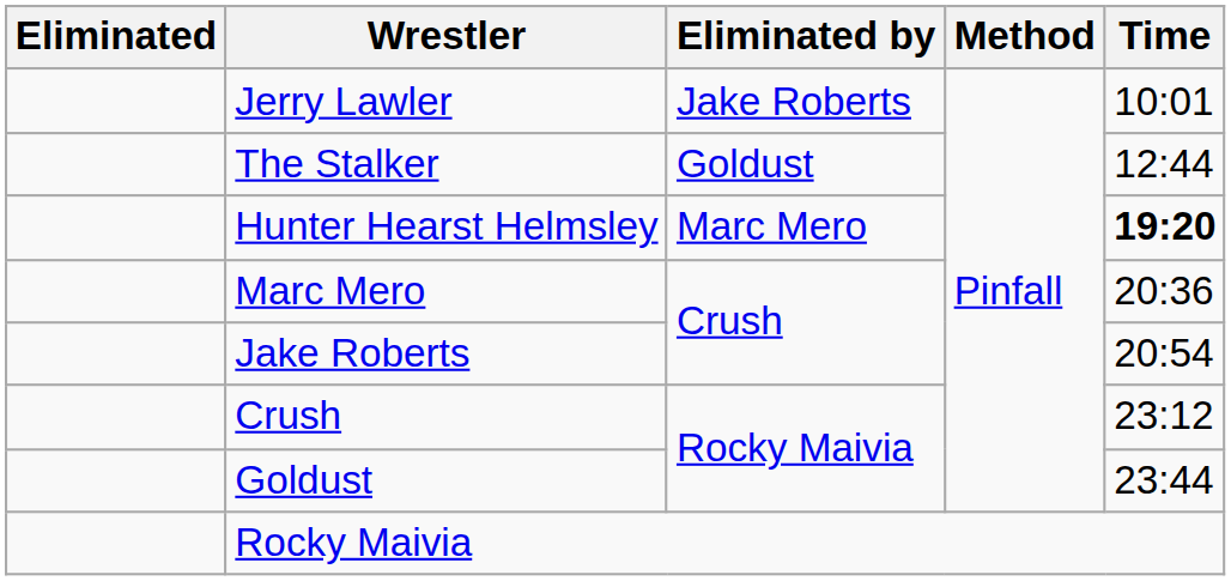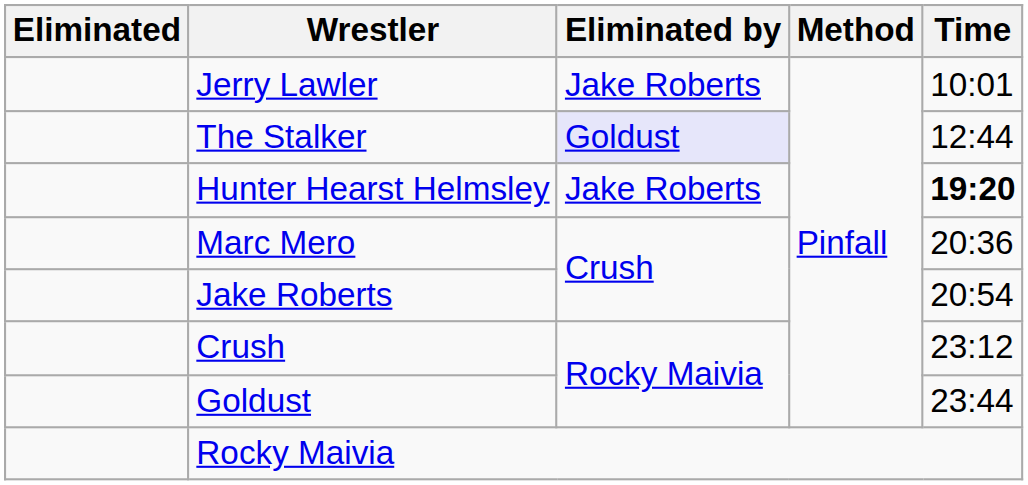 <table class="wikitable sortable">
 <tr>
 <th>Eliminated</th>
 <th>Wrestler</th>
 <th>Eliminated by</th>
 <th>Method</th>
 <th>Time</th>
 </tr>
 <tr>
 <td></td>
 <td><a href='#'>Jerry Lawler</a></td>
 <td><a href='#'>Jake Roberts</a></td>
 <td rowspan="7"><a href='#'>Pinfall</a></td>
 <td>10:01</td>
 </tr>
 <tr>
 <td></td>
 <td><a href='#'>The Stalker</a></td>
-<td><a href='#'>Goldust</a></td>
+<td style="background: lavender;"><a href='#'>Goldust</a></td>
 <td>12:44</td>
 </tr>
 <tr>
 <td></td>
 <td><a href='#'>Hunter Hearst Helmsley</a></td>
-<td><a href='#'>Marc Mero</a></td>
+<td><a href='#'>Jake Roberts</a></td>
 <td><strong>19:20</strong></td>
 </tr>
 <tr>
 <td></td>
 <td><a href='#'>Marc Mero</a></td>
 <td rowspan="2"><a href='#'>Crush</a></td>
 <td>20:36</td>
 </tr>
 <tr>
 <td></td>
 <td><a href='#'>Jake Roberts</a></td>
 <td>20:54</td>
 </tr>
 <tr>
 <td></td>
 <td><a href='#'>Crush</a></td>
 <td rowspan="2"><a href='#'>Rocky Maivia</a></td>
 <td>23:12</td>
 </tr>
 <tr>
 <td></td>
 <td><a href='#'>Goldust</a></td>
 <td>23:44</td>
 </tr>
 <tr>
 <td></td>
 <td colspan="4"><a href='#'>Rocky Maivia</a></td>
 </tr>
 </table>
